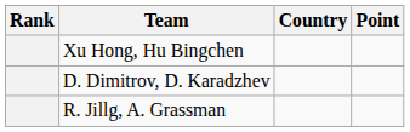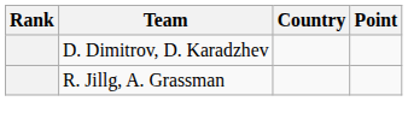 <table class="wikitable sortable">
 <tr>
 <th>Rank</th>
 <th>Team</th>
 <th>Country</th>
 <th>Point</th>
-</tr>
-<tr>
-<th></th>
-<td>Xu Hong, Hu Bingchen</td>
-<td></td>
-<td></td>
 </tr>
 <tr>
 <th></th>
 <td>D. Dimitrov, D. Karadzhev</td>
 <td></td>
 <td></td>
 </tr>
 <tr>
 <th></th>
 <td>R. Jillg, A. Grassman</td>
 <td></td>
 <td></td>
 </tr>
 </table>
